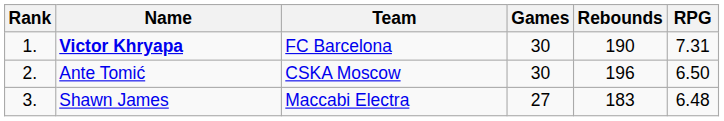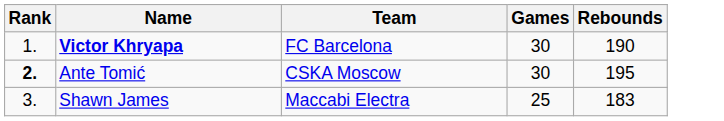 <table class="wikitable sortable" style="text-align: center">
 <tr>
 <th>Rank</th>
 <th width=200>Name</th>
 <th width=200>Team</th>
 <th>Games</th>
 <th width=75>Rebounds</th>
-<th width=40>RPG</th>
 </tr>
 <tr>
 <td>1.</td>
 <td align="left"> <strong><a href='#'>Victor Khryapa</a></strong></td>
 <td align="left"> <a href='#'>FC Barcelona</a></td>
 <td>30</td>
 <td>190</td>
-<td>7.31</td>
 </tr>
 <tr>
-<td>2.</td>
+<td><strong>2.</strong></td>
 <td align="left"> <a href='#'>Ante Tomić</a></td>
 <td align="left"> <a href='#'>CSKA Moscow</a></td>
 <td>30</td>
-<td>196</td>
-<td>6.50</td>
+<td>195</td>
 </tr>
 <tr>
 <td>3.</td>
 <td align="left"> <a href='#'>Shawn James</a></td>
 <td align="left"> <a href='#'>Maccabi Electra</a></td>
-<td>27</td>
+<td>25</td>
 <td>183</td>
-<td>6.48</td>
 </tr>
 </table>
